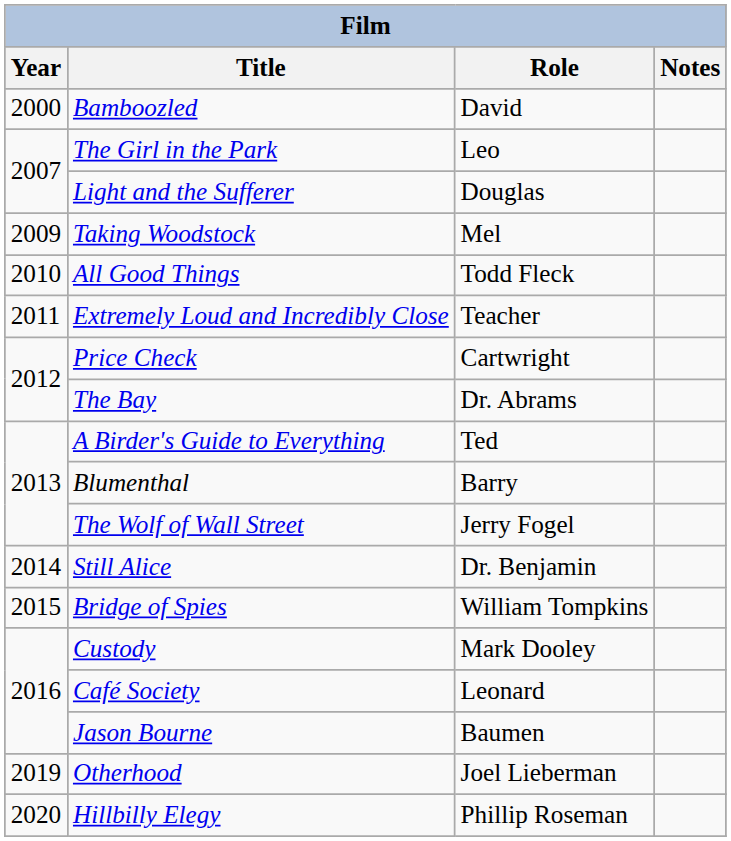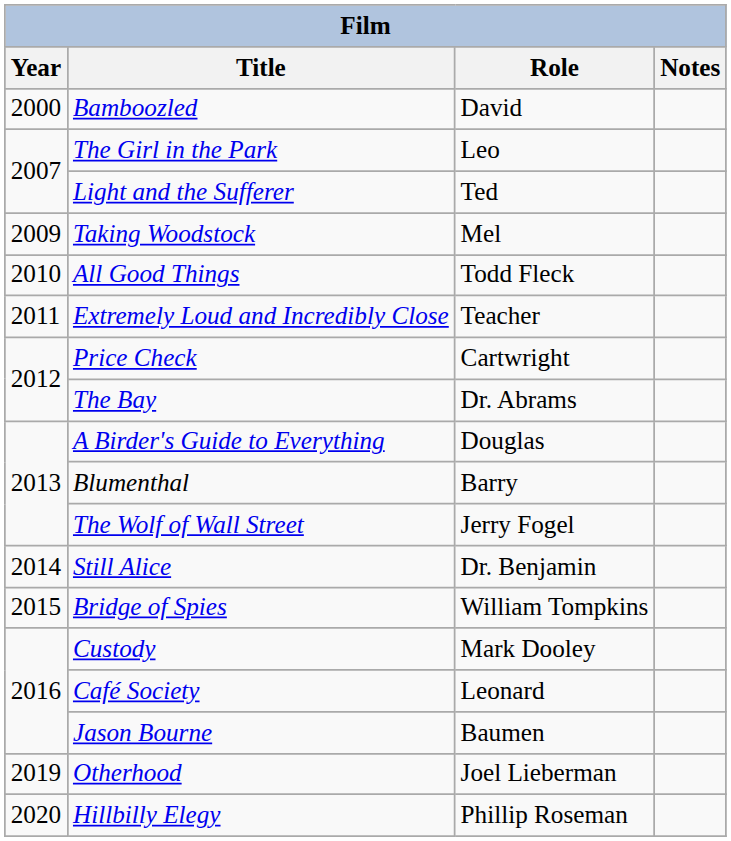 <table class="wikitable" style="font-size: 90%;">
 <tr>
 <th colspan="4" style="background: LightSteelBlue;">Film</th>
 </tr>
 <tr>
 <th>Year</th>
 <th>Title</th>
 <th>Role</th>
 <th>Notes</th>
 </tr>
 <tr>
 <td>2000</td>
 <td><em><a href='#'>Bamboozled</a></em></td>
 <td>David</td>
 <td></td>
 </tr>
 <tr>
 <td rowspan=2>2007</td>
 <td><em><a href='#'>The Girl in the Park</a></em></td>
 <td>Leo</td>
 <td></td>
 </tr>
 <tr>
 <td><em><a href='#'>Light and the Sufferer</a></em></td>
-<td>Douglas</td>
+<td>Ted</td>
 <td></td>
 </tr>
 <tr>
 <td>2009</td>
 <td><em><a href='#'>Taking Woodstock</a></em></td>
 <td>Mel</td>
 <td></td>
 </tr>
 <tr>
 <td>2010</td>
 <td><em><a href='#'>All Good Things</a></em></td>
 <td>Todd Fleck</td>
 <td></td>
 </tr>
 <tr>
 <td>2011</td>
 <td><em><a href='#'>Extremely Loud and Incredibly Close</a></em></td>
 <td>Teacher</td>
 <td></td>
 </tr>
 <tr>
 <td rowspan=2>2012</td>
 <td><em><a href='#'>Price Check</a></em></td>
 <td>Cartwright</td>
 <td></td>
 </tr>
 <tr>
 <td><em><a href='#'>The Bay</a></em></td>
 <td>Dr. Abrams</td>
 <td></td>
 </tr>
 <tr>
 <td rowspan=3>2013</td>
 <td><em><a href='#'>A Birder's Guide to Everything</a></em></td>
-<td>Ted</td>
+<td>Douglas</td>
 <td></td>
 </tr>
 <tr>
 <td><em>Blumenthal</em></td>
 <td>Barry</td>
 <td></td>
 </tr>
 <tr>
 <td><em><a href='#'>The Wolf of Wall Street</a></em></td>
 <td>Jerry Fogel</td>
 <td></td>
 </tr>
 <tr>
 <td>2014</td>
 <td><em><a href='#'>Still Alice</a></em></td>
 <td>Dr. Benjamin</td>
 <td></td>
 </tr>
 <tr>
 <td>2015</td>
 <td><em><a href='#'>Bridge of Spies</a></em></td>
 <td>William Tompkins</td>
 <td></td>
 </tr>
 <tr>
 <td rowspan=3>2016</td>
 <td><em><a href='#'>Custody</a></em></td>
 <td>Mark Dooley</td>
 <td></td>
 </tr>
 <tr>
 <td><em><a href='#'>Café Society</a></em></td>
 <td>Leonard</td>
 <td></td>
 </tr>
 <tr>
 <td><em><a href='#'>Jason Bourne</a></em></td>
 <td>Baumen</td>
 <td></td>
 </tr>
 <tr>
 <td>2019</td>
 <td><em><a href='#'>Otherhood</a></em></td>
 <td>Joel Lieberman</td>
 <td></td>
 </tr>
 <tr>
 <td>2020</td>
 <td><em><a href='#'>Hillbilly Elegy</a></em></td>
 <td>Phillip Roseman</td>
 <td></td>
 </tr>
 </table>
